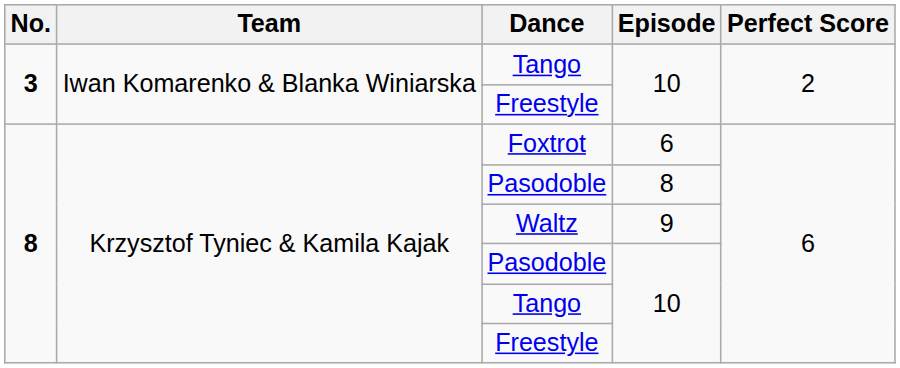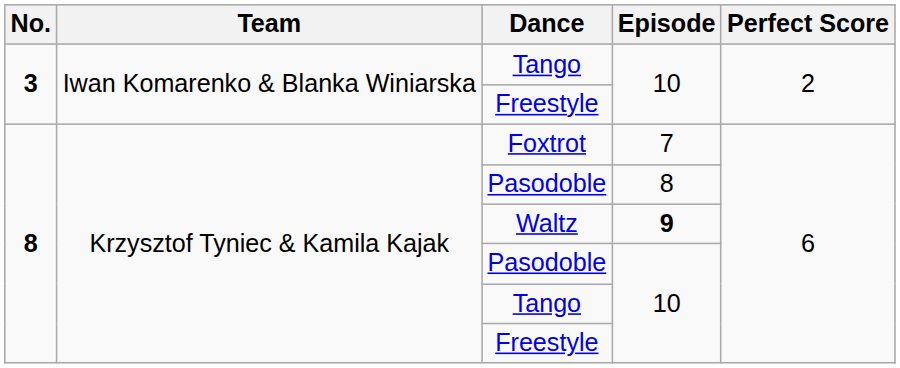 <table class="wikitable" style="text-align:center">
 <tr>
 <th>No.</th>
 <th>Team</th>
 <th>Dance</th>
 <th>Episode</th>
 <th>Perfect Score</th>
 </tr>
 <tr>
 <td rowspan="2"><strong>3</strong></td>
 <td rowspan="2">Iwan Komarenko & Blanka Winiarska</td>
 <td><a href='#'>Tango</a></td>
 <td rowspan="2">10</td>
 <td rowspan="2">2</td>
 </tr>
 <tr>
 <td><a href='#'>Freestyle</a></td>
 </tr>
 <tr>
 <td rowspan="6"><strong>8</strong></td>
 <td rowspan="6">Krzysztof Tyniec & Kamila Kajak</td>
 <td><a href='#'>Foxtrot</a></td>
-<td>6</td>
+<td>7</td>
 <td rowspan=6>6</td>
 </tr>
 <tr>
 <td><a href='#'>Pasodoble</a></td>
 <td>8</td>
 </tr>
 <tr>
 <td><a href='#'>Waltz</a></td>
-<td>9</td>
+<td><strong>9</strong></td>
 </tr>
 <tr>
 <td><a href='#'>Pasodoble</a></td>
 <td rowspan="3">10</td>
 </tr>
 <tr>
 <td><a href='#'>Tango</a></td>
 </tr>
 <tr>
 <td><a href='#'>Freestyle</a></td>
 </tr>
 </table>
